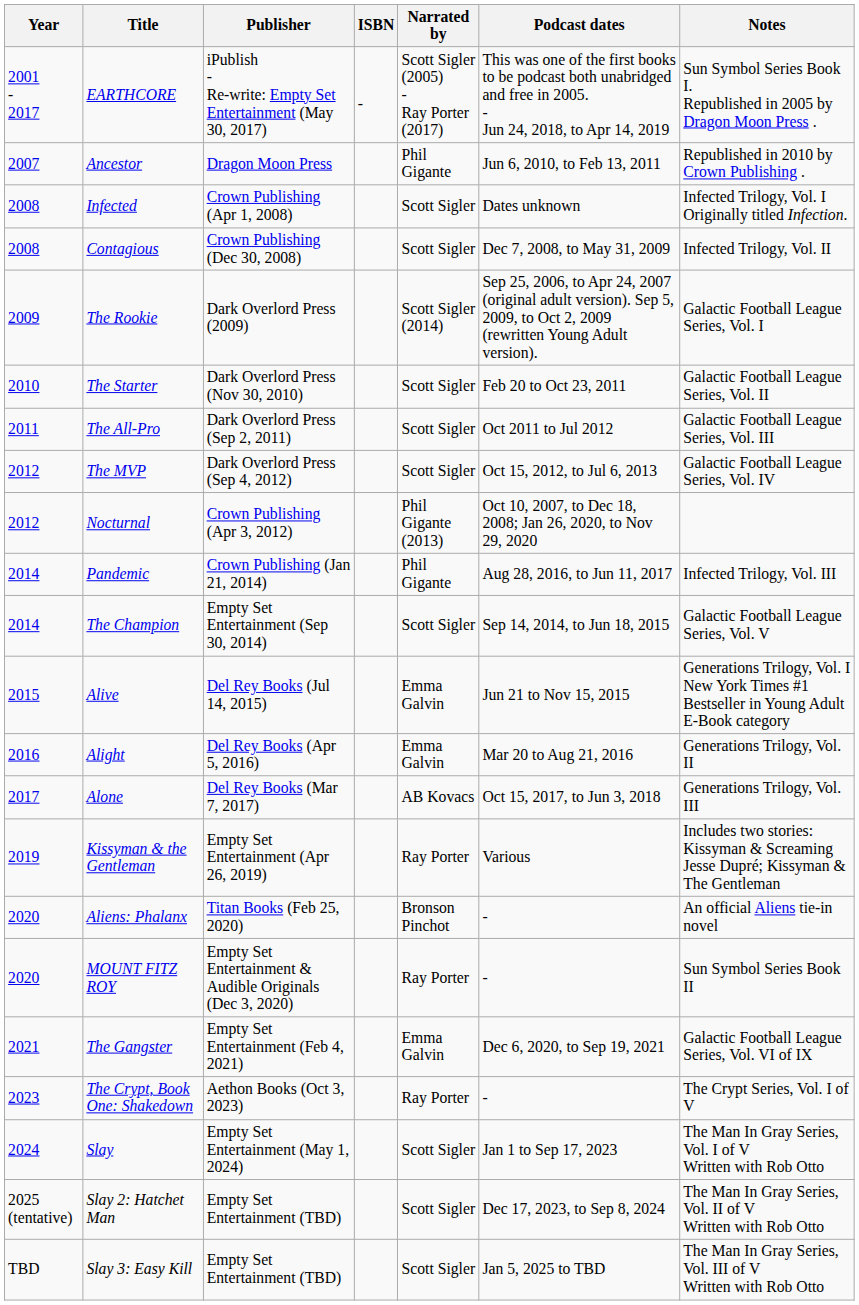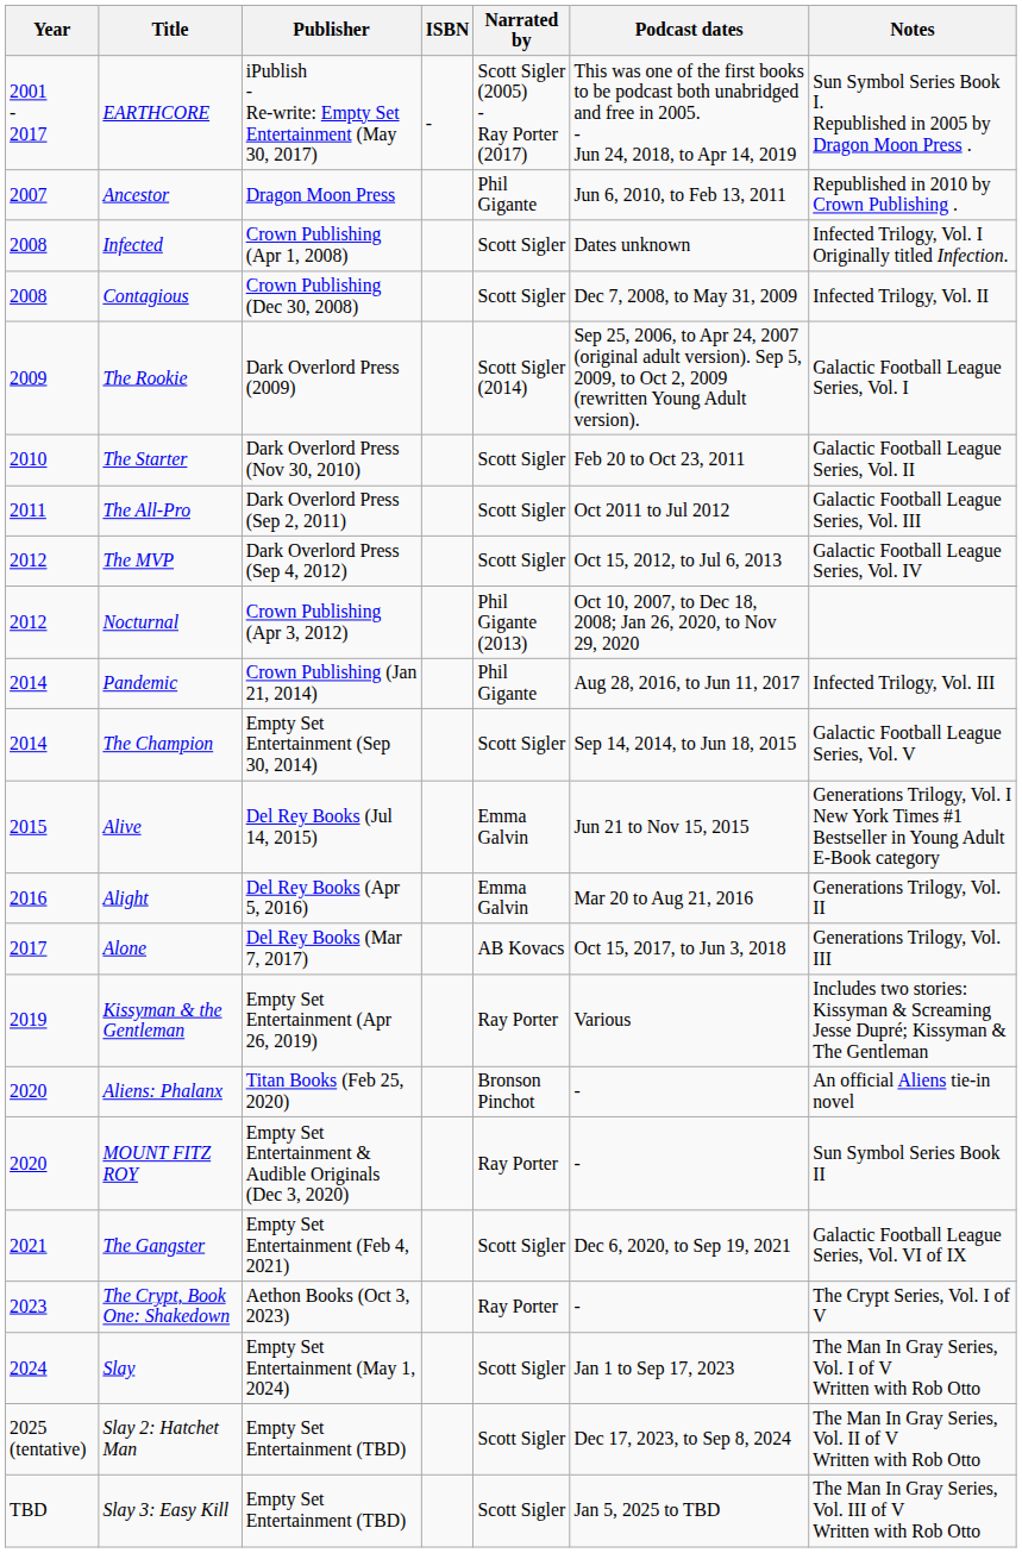 <table class="wikitable sortable">
 <tr>
 <th>Year</th>
 <th>Title</th>
 <th>Publisher</th>
 <th>ISBN</th>
 <th>Narrated by</th>
 <th>Podcast dates</th>
 <th>Notes</th>
 </tr>
 <tr>
 <td><a href='#'>2001</a><br>-<br><a href='#'>2017</a></td>
 <td><em><a href='#'>EARTHCORE</a></em></td>
 <td>iPublish<br>-<br>Re-write: <a href='#'>Empty Set Entertainment</a> (May 30, 2017)</td>
 <td><br>-<br></td>
 <td>Scott Sigler (2005)<br>-<br>Ray Porter (2017)</td>
 <td>This was one of the first books to be podcast both unabridged and free in 2005.<br>-<br>Jun 24, 2018, to Apr 14, 2019</td>
 <td>Sun Symbol Series Book I.<br>Republished in 2005 by <a href='#'>Dragon Moon Press</a> .</td>
 </tr>
 <tr>
 <td><a href='#'>2007</a></td>
 <td><em><a href='#'>Ancestor</a></em></td>
 <td><a href='#'>Dragon Moon Press</a></td>
 <td></td>
 <td>Phil Gigante</td>
 <td>Jun 6, 2010, to Feb 13, 2011</td>
 <td>Republished in 2010 by <a href='#'>Crown Publishing</a> .</td>
 </tr>
 <tr>
 <td><a href='#'>2008</a></td>
 <td><em><a href='#'>Infected</a></em></td>
 <td><a href='#'>Crown Publishing</a> (Apr 1, 2008)</td>
 <td></td>
 <td>Scott Sigler</td>
 <td>Dates unknown</td>
 <td>Infected Trilogy, Vol. I<br>Originally titled <em>Infection</em>.<br></td>
 </tr>
 <tr>
 <td><a href='#'>2008</a></td>
 <td><em><a href='#'>Contagious</a></em></td>
 <td><a href='#'>Crown Publishing</a> (Dec 30, 2008)</td>
 <td></td>
 <td>Scott Sigler</td>
 <td>Dec 7, 2008, to May 31, 2009</td>
 <td>Infected Trilogy, Vol. II</td>
 </tr>
 <tr>
 <td><a href='#'>2009</a></td>
 <td><em><a href='#'>The Rookie</a></em></td>
 <td>Dark Overlord Press (2009)</td>
 <td></td>
 <td>Scott Sigler (2014)</td>
 <td>Sep 25, 2006, to Apr 24, 2007 (original adult version). Sep 5, 2009, to Oct 2, 2009 (rewritten Young Adult version).</td>
 <td>Galactic Football League Series, Vol. I</td>
 </tr>
 <tr>
 <td><a href='#'>2010</a></td>
 <td><em><a href='#'>The Starter</a></em></td>
 <td>Dark Overlord Press (Nov 30, 2010)</td>
 <td></td>
 <td>Scott Sigler</td>
 <td>Feb 20 to Oct 23, 2011</td>
 <td>Galactic Football League Series, Vol. II</td>
 </tr>
 <tr>
 <td><a href='#'>2011</a></td>
 <td><em><a href='#'>The All-Pro</a></em></td>
 <td>Dark Overlord Press (Sep 2, 2011)</td>
 <td></td>
 <td>Scott Sigler</td>
 <td>Oct 2011 to Jul 2012</td>
 <td>Galactic Football League Series, Vol. III</td>
 </tr>
 <tr>
 <td><a href='#'>2012</a></td>
 <td><em><a href='#'>The MVP</a></em></td>
 <td>Dark Overlord Press (Sep 4, 2012)</td>
 <td></td>
 <td>Scott Sigler</td>
 <td>Oct 15, 2012, to Jul 6, 2013</td>
 <td>Galactic Football League Series, Vol. IV</td>
 </tr>
 <tr>
 <td><a href='#'>2012</a></td>
 <td><em><a href='#'>Nocturnal</a></em></td>
 <td><a href='#'>Crown Publishing</a> (Apr 3, 2012)</td>
 <td></td>
 <td>Phil Gigante (2013)</td>
 <td>Oct 10, 2007, to Dec 18, 2008; Jan 26, 2020, to Nov 29, 2020</td>
 <td></td>
 </tr>
 <tr>
 <td><a href='#'>2014</a></td>
 <td><em><a href='#'>Pandemic</a></em></td>
 <td><a href='#'>Crown Publishing</a> (Jan 21, 2014)</td>
 <td></td>
 <td>Phil Gigante</td>
 <td>Aug 28, 2016, to Jun 11, 2017</td>
 <td>Infected Trilogy, Vol. III</td>
 </tr>
 <tr>
 <td><a href='#'>2014</a></td>
 <td><em><a href='#'>The Champion</a></em></td>
 <td>Empty Set Entertainment (Sep 30, 2014)</td>
 <td></td>
 <td>Scott Sigler</td>
 <td>Sep 14, 2014, to Jun 18, 2015</td>
 <td>Galactic Football League Series, Vol. V</td>
 </tr>
 <tr>
 <td><a href='#'>2015</a></td>
 <td><em><a href='#'>Alive</a></em></td>
 <td><a href='#'>Del Rey Books</a> (Jul 14, 2015)</td>
 <td></td>
 <td>Emma Galvin</td>
 <td>Jun 21 to Nov 15, 2015</td>
 <td>Generations Trilogy, Vol. I<br>New York Times #1 Bestseller in Young Adult E-Book category</td>
 </tr>
 <tr>
 <td><a href='#'>2016</a></td>
 <td><em><a href='#'>Alight</a></em></td>
 <td><a href='#'>Del Rey Books</a> (Apr 5, 2016)</td>
 <td></td>
 <td>Emma Galvin</td>
 <td>Mar 20 to Aug 21, 2016</td>
 <td>Generations Trilogy, Vol. II</td>
 </tr>
 <tr>
 <td><a href='#'>2017</a></td>
 <td><em><a href='#'>Alone</a></em></td>
 <td><a href='#'>Del Rey Books</a> (Mar 7, 2017)</td>
 <td></td>
 <td>AB Kovacs</td>
 <td>Oct 15, 2017, to Jun 3, 2018</td>
 <td>Generations Trilogy, Vol. III</td>
 </tr>
 <tr>
 <td><a href='#'>2019</a></td>
 <td><em><a href='#'>Kissyman & the Gentleman</a></em></td>
 <td>Empty Set Entertainment (Apr 26, 2019)</td>
 <td></td>
 <td>Ray Porter</td>
 <td>Various</td>
 <td>Includes two stories: Kissyman & Screaming Jesse Dupré; Kissyman & The Gentleman</td>
 </tr>
 <tr>
 <td><a href='#'>2020</a></td>
 <td><em><a href='#'>Aliens: Phalanx</a></em></td>
 <td><a href='#'>Titan Books</a> (Feb 25, 2020)</td>
 <td></td>
 <td>Bronson Pinchot</td>
 <td>-</td>
 <td>An official <a href='#'>Aliens</a> tie-in novel</td>
 </tr>
 <tr>
 <td><a href='#'>2020</a></td>
 <td><em><a href='#'>MOUNT FITZ ROY</a></em></td>
 <td>Empty Set Entertainment & Audible Originals (Dec 3, 2020)</td>
 <td></td>
 <td>Ray Porter</td>
 <td>-</td>
 <td>Sun Symbol Series Book II</td>
 </tr>
 <tr>
 <td><a href='#'>2021</a></td>
 <td><em><a href='#'>The Gangster</a></em></td>
 <td>Empty Set Entertainment (Feb 4, 2021)</td>
 <td></td>
-<td>Emma Galvin</td>
+<td>Scott Sigler</td>
 <td>Dec 6, 2020, to Sep 19, 2021</td>
 <td>Galactic Football League Series, Vol. VI of IX</td>
 </tr>
 <tr>
 <td><a href='#'>2023</a></td>
 <td><em><a href='#'>The Crypt, Book One: Shakedown</a></em></td>
 <td>Aethon Books (Oct 3, 2023)</td>
 <td></td>
 <td>Ray Porter</td>
 <td>-</td>
 <td>The Crypt Series, Vol. I of V</td>
 </tr>
 <tr>
 <td><a href='#'>2024</a></td>
 <td><em><a href='#'>Slay</a></em></td>
 <td>Empty Set Entertainment (May 1, 2024)</td>
 <td></td>
 <td>Scott Sigler</td>
 <td>Jan 1 to Sep 17, 2023</td>
 <td>The Man In Gray Series, Vol. I of V<br>Written with Rob Otto</td>
 </tr>
 <tr>
 <td>2025 (tentative)</td>
 <td><em>Slay 2: Hatchet Man</em></td>
 <td>Empty Set Entertainment (TBD)</td>
 <td></td>
 <td>Scott Sigler</td>
 <td>Dec 17, 2023, to Sep 8, 2024</td>
 <td>The Man In Gray Series, Vol. II of V<br>Written with Rob Otto</td>
 </tr>
 <tr>
 <td>TBD</td>
 <td><em>Slay 3: Easy Kill</em></td>
 <td>Empty Set Entertainment (TBD)</td>
 <td></td>
 <td>Scott Sigler</td>
 <td>Jan 5, 2025 to TBD</td>
 <td>The Man In Gray Series, Vol. III of V<br>Written with Rob Otto</td>
 </tr>
 </table>
